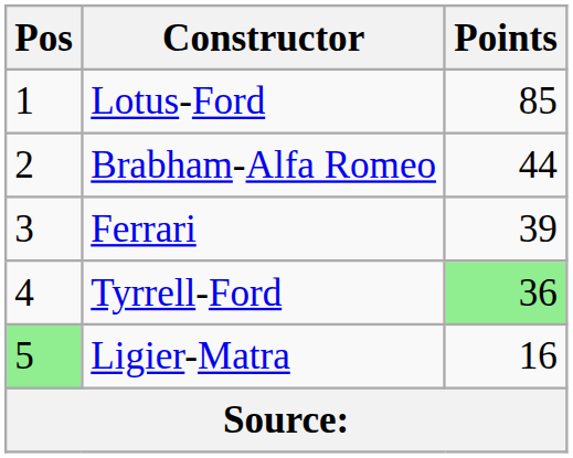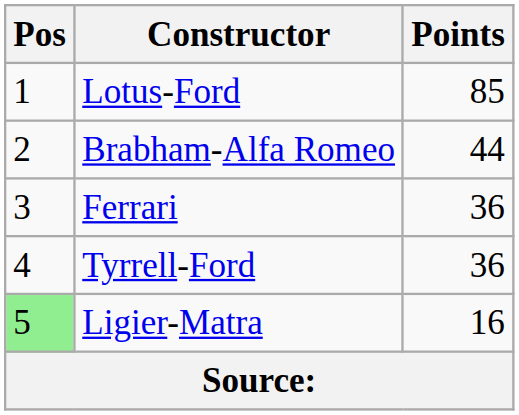 <table class="wikitable" style="font-size: 95%;">
 <tr>
 <th>Pos</th>
 <th>Constructor</th>
 <th>Points</th>
 </tr>
 <tr>
 <td>1</td>
 <td> <a href='#'>Lotus</a>-<a href='#'>Ford</a></td>
 <td align="right">85</td>
 </tr>
 <tr>
 <td>2</td>
 <td> <a href='#'>Brabham</a>-<a href='#'>Alfa Romeo</a></td>
 <td align="right">44</td>
 </tr>
 <tr>
 <td>3</td>
 <td> <a href='#'>Ferrari</a></td>
-<td align="right">39</td>
+<td align="right">36</td>
 </tr>
 <tr>
 <td>4</td>
 <td> <a href='#'>Tyrrell</a>-<a href='#'>Ford</a></td>
-<td align="right" style="background: lightgreen;">36</td>
+<td align="right">36</td>
 </tr>
 <tr>
 <td style="background: lightgreen;">5</td>
 <td> <a href='#'>Ligier</a>-<a href='#'>Matra</a></td>
 <td align="right">16</td>
 </tr>
 <tr>
 <th colspan=4>Source: </th>
 </tr>
 </table>
